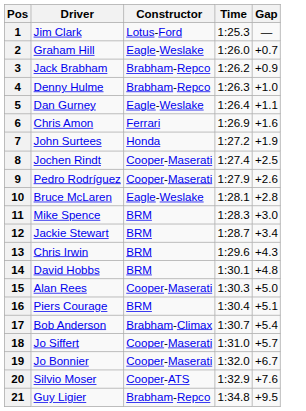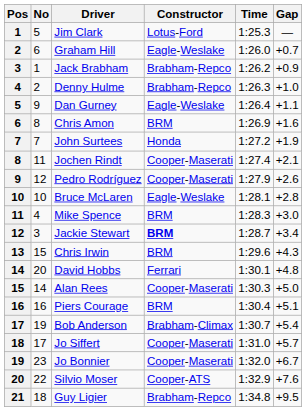 <table class="wikitable sortable" style="font-size: 95%">
 <tr>
 <th>Pos</th>
+<th>No</th>
 <th>Driver</th>
 <th>Constructor</th>
 <th>Time</th>
 <th>Gap</th>
 </tr>
 <tr>
 <th>1</th>
+<td>5</td>
 <td> <a href='#'>Jim Clark</a></td>
 <td><a href='#'>Lotus</a>-<a href='#'>Ford</a></td>
 <td>1:25.3</td>
 <td align="center">—</td>
 </tr>
 <tr>
 <th>2</th>
+<td>6</td>
 <td> <a href='#'>Graham Hill</a></td>
 <td><a href='#'>Eagle</a>-<a href='#'>Weslake</a></td>
 <td>1:26.0</td>
 <td>+0.7</td>
 </tr>
 <tr>
 <th>3</th>
+<td>1</td>
 <td> <a href='#'>Jack Brabham</a></td>
 <td><a href='#'>Brabham</a>-<a href='#'>Repco</a></td>
 <td>1:26.2</td>
 <td>+0.9</td>
 </tr>
 <tr>
 <th>4</th>
+<td>2</td>
 <td> <a href='#'>Denny Hulme</a></td>
 <td><a href='#'>Brabham</a>-<a href='#'>Repco</a></td>
 <td>1:26.3</td>
 <td>+1.0</td>
 </tr>
 <tr>
 <th>5</th>
+<td>9</td>
 <td> <a href='#'>Dan Gurney</a></td>
 <td><a href='#'>Eagle</a>-<a href='#'>Weslake</a></td>
 <td>1:26.4</td>
 <td>+1.1</td>
 </tr>
 <tr>
 <th>6</th>
+<td>8</td>
 <td> <a href='#'>Chris Amon</a></td>
-<td><a href='#'>Ferrari</a></td>
+<td><a href='#'>BRM</a></td>
 <td>1:26.9</td>
 <td>+1.6</td>
 </tr>
 <tr>
 <th>7</th>
+<td>7</td>
 <td> <a href='#'>John Surtees</a></td>
 <td><a href='#'>Honda</a></td>
 <td>1:27.2</td>
 <td>+1.9</td>
 </tr>
 <tr>
 <th>8</th>
+<td>11</td>
 <td> <a href='#'>Jochen Rindt</a></td>
 <td><a href='#'>Cooper</a>-<a href='#'>Maserati</a></td>
 <td>1:27.4</td>
-<td>+2.5</td>
+<td>+2.1</td>
 </tr>
 <tr>
 <th>9</th>
+<td>12</td>
 <td> <a href='#'>Pedro Rodríguez</a></td>
 <td><a href='#'>Cooper</a>-<a href='#'>Maserati</a></td>
 <td>1:27.9</td>
 <td>+2.6</td>
 </tr>
 <tr>
 <th>10</th>
+<td>10</td>
 <td> <a href='#'>Bruce McLaren</a></td>
 <td><a href='#'>Eagle</a>-<a href='#'>Weslake</a></td>
 <td>1:28.1</td>
 <td>+2.8</td>
 </tr>
 <tr>
 <th>11</th>
+<td>4</td>
 <td> <a href='#'>Mike Spence</a></td>
 <td><a href='#'>BRM</a></td>
 <td>1:28.3</td>
 <td>+3.0</td>
 </tr>
 <tr>
 <th>12</th>
+<td>3</td>
 <td> <a href='#'>Jackie Stewart</a></td>
-<td><a href='#'>BRM</a></td>
+<td><strong><a href='#'>BRM</a></strong></td>
 <td>1:28.7</td>
 <td>+3.4</td>
 </tr>
 <tr>
 <th>13</th>
+<td>15</td>
 <td> <a href='#'>Chris Irwin</a></td>
 <td><a href='#'>BRM</a></td>
 <td>1:29.6</td>
 <td>+4.3</td>
 </tr>
 <tr>
 <th>14</th>
+<td>20</td>
 <td> <a href='#'>David Hobbs</a></td>
-<td><a href='#'>BRM</a></td>
+<td><a href='#'>Ferrari</a></td>
 <td>1:30.1</td>
 <td>+4.8</td>
 </tr>
 <tr>
 <th>15</th>
+<td>14</td>
 <td> <a href='#'>Alan Rees</a></td>
 <td><a href='#'>Cooper</a>-<a href='#'>Maserati</a></td>
 <td>1:30.3</td>
 <td>+5.0</td>
 </tr>
 <tr>
 <th>16</th>
+<td>16</td>
 <td> <a href='#'>Piers Courage</a></td>
 <td><a href='#'>BRM</a></td>
 <td>1:30.4</td>
 <td>+5.1</td>
 </tr>
 <tr>
 <th>17</th>
+<td>19</td>
 <td> <a href='#'>Bob Anderson</a></td>
 <td><a href='#'>Brabham</a>-<a href='#'>Climax</a></td>
 <td>1:30.7</td>
 <td>+5.4</td>
 </tr>
 <tr>
 <th>18</th>
+<td>17</td>
 <td> <a href='#'>Jo Siffert</a></td>
 <td><a href='#'>Cooper</a>-<a href='#'>Maserati</a></td>
 <td>1:31.0</td>
 <td>+5.7</td>
 </tr>
 <tr>
 <th>19</th>
+<td>23</td>
 <td> <a href='#'>Jo Bonnier</a></td>
 <td><a href='#'>Cooper</a>-<a href='#'>Maserati</a></td>
 <td>1:32.0</td>
 <td>+6.7</td>
 </tr>
 <tr>
 <th>20</th>
+<td>22</td>
 <td> <a href='#'>Silvio Moser</a></td>
 <td><a href='#'>Cooper</a>-<a href='#'>ATS</a></td>
 <td>1:32.9</td>
 <td>+7.6</td>
 </tr>
 <tr>
 <th>21</th>
+<td>18</td>
 <td> <a href='#'>Guy Ligier</a></td>
 <td><a href='#'>Brabham</a>-<a href='#'>Repco</a></td>
 <td>1:34.8</td>
 <td>+9.5</td>
 </tr>
 </table>
